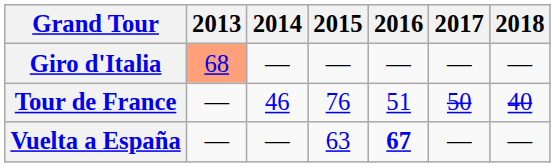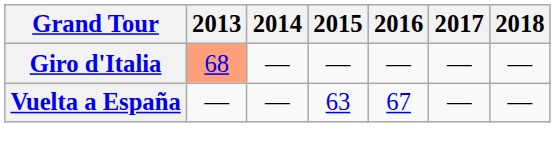 <table class="wikitable plainrowheaders">
 <tr>
 <th scope="col"><a href='#'>Grand Tour</a></th>
 <th scope="col">2013</th>
 <th scope="col">2014</th>
 <th scope="col">2015</th>
 <th scope="col">2016</th>
 <th scope="col">2017</th>
 <th scope="col">2018</th>
 </tr>
 <tr style="text-align:center;">
 <th scope="row"> <a href='#'>Giro d'Italia</a></th>
 <td style="background: lightsalmon;"><a href='#'>68</a></td>
 <td>—</td>
 <td>—</td>
 <td>—</td>
 <td>—</td>
 <td>—</td>
 </tr>
 <tr style="text-align:center;">
-<th scope="row"> <a href='#'>Tour de France</a></th>
-<td>—</td>
-<td><a href='#'>46</a></td>
-<td><a href='#'>76</a></td>
-<td><a href='#'>51</a></td>
-<td><a href='#'><s>50</s></a></td>
-<td><a href='#'><s>40</s></a></td>
-</tr>
-<tr style="text-align:center;">
 <th scope="row"> <a href='#'>Vuelta a España</a></th>
 <td>—</td>
 <td>—</td>
 <td><a href='#'>63</a></td>
-<td><strong><a href='#'>67</a></strong></td>
+<td><a href='#'>67</a></td>
 <td>—</td>
 <td>—</td>
 </tr>
 </table>
